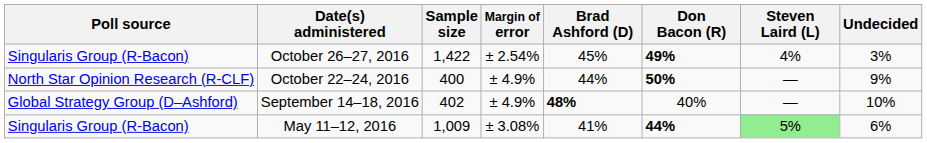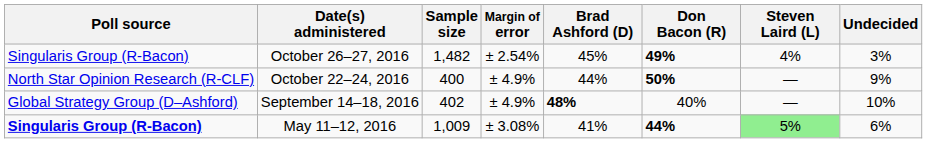 <table class="wikitable">
 <tr>
 <th>Poll source</th>
 <th>Date(s)<br>administered</th>
 <th>Sample<br>size</th>
 <th><small>Margin of</small><br>error</th>
 <th style="width:100px;">Brad<br>Ashford (D)</th>
 <th style="width:100px;">Don<br>Bacon (R)</th>
 <th style="width:100px;">Steven<br>Laird (L)</th>
 <th>Undecided</th>
 </tr>
 <tr>
 <td><a href='#'>Singularis Group (R-Bacon)</a></td>
 <td align=center>October 26–27, 2016</td>
-<td align=center>1,422</td>
+<td align=center>1,482</td>
 <td align=center>± 2.54%</td>
 <td align=center>45%</td>
 <td><strong>49%</strong></td>
 <td align=center>4%</td>
 <td align=center>3%</td>
 </tr>
 <tr>
 <td><a href='#'>North Star Opinion Research (R-CLF)</a></td>
 <td align=center>October 22–24, 2016</td>
 <td align=center>400</td>
 <td align=center>± 4.9%</td>
 <td align=center>44%</td>
 <td><strong>50%</strong></td>
 <td align=center>—</td>
 <td align=center>9%</td>
 </tr>
 <tr>
 <td><a href='#'>Global Strategy Group (D–Ashford)</a></td>
 <td align=center>September 14–18, 2016</td>
 <td align=center>402</td>
 <td align=center>± 4.9%</td>
 <td><strong>48%</strong></td>
 <td align=center>40%</td>
 <td align=center>—</td>
 <td align=center>10%</td>
 </tr>
 <tr>
-<td><a href='#'>Singularis Group (R-Bacon)</a></td>
+<td><strong><a href='#'>Singularis Group (R-Bacon)</a></strong></td>
 <td align=center>May 11–12, 2016</td>
 <td align=center>1,009</td>
 <td align=center>± 3.08%</td>
 <td align=center>41%</td>
 <td><strong>44%</strong></td>
 <td align=center style="background: lightgreen;">5%</td>
 <td align=center>6%</td>
 </tr>
 </table>
